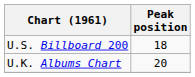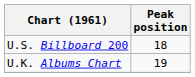 <table class="wikitable">
 <tr>
 <th>Chart (1961)</th>
 <th>Peak<br>position</th>
 </tr>
 <tr>
 <td>U.S. <a href='#'><em>Billboard</em> 200</a></td>
 <td align="center">18</td>
 </tr>
 <tr>
 <td>U.K. <em><a href='#'>Albums Chart</a></em></td>
-<td align="center">20</td>
+<td align="center">19</td>
 </tr>
 <tr>
 </tr>
 </table>
